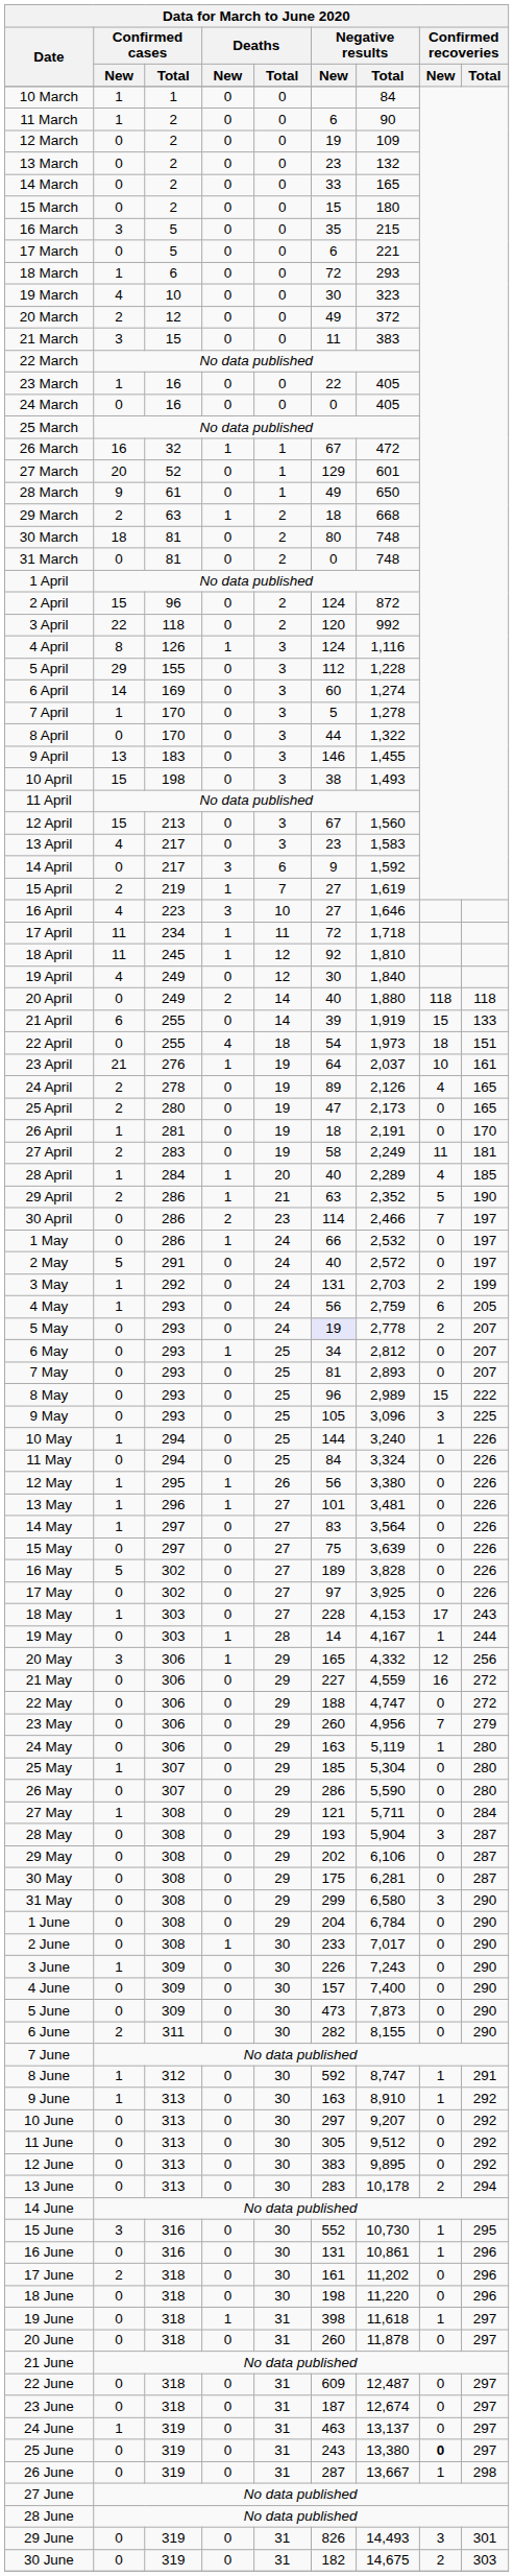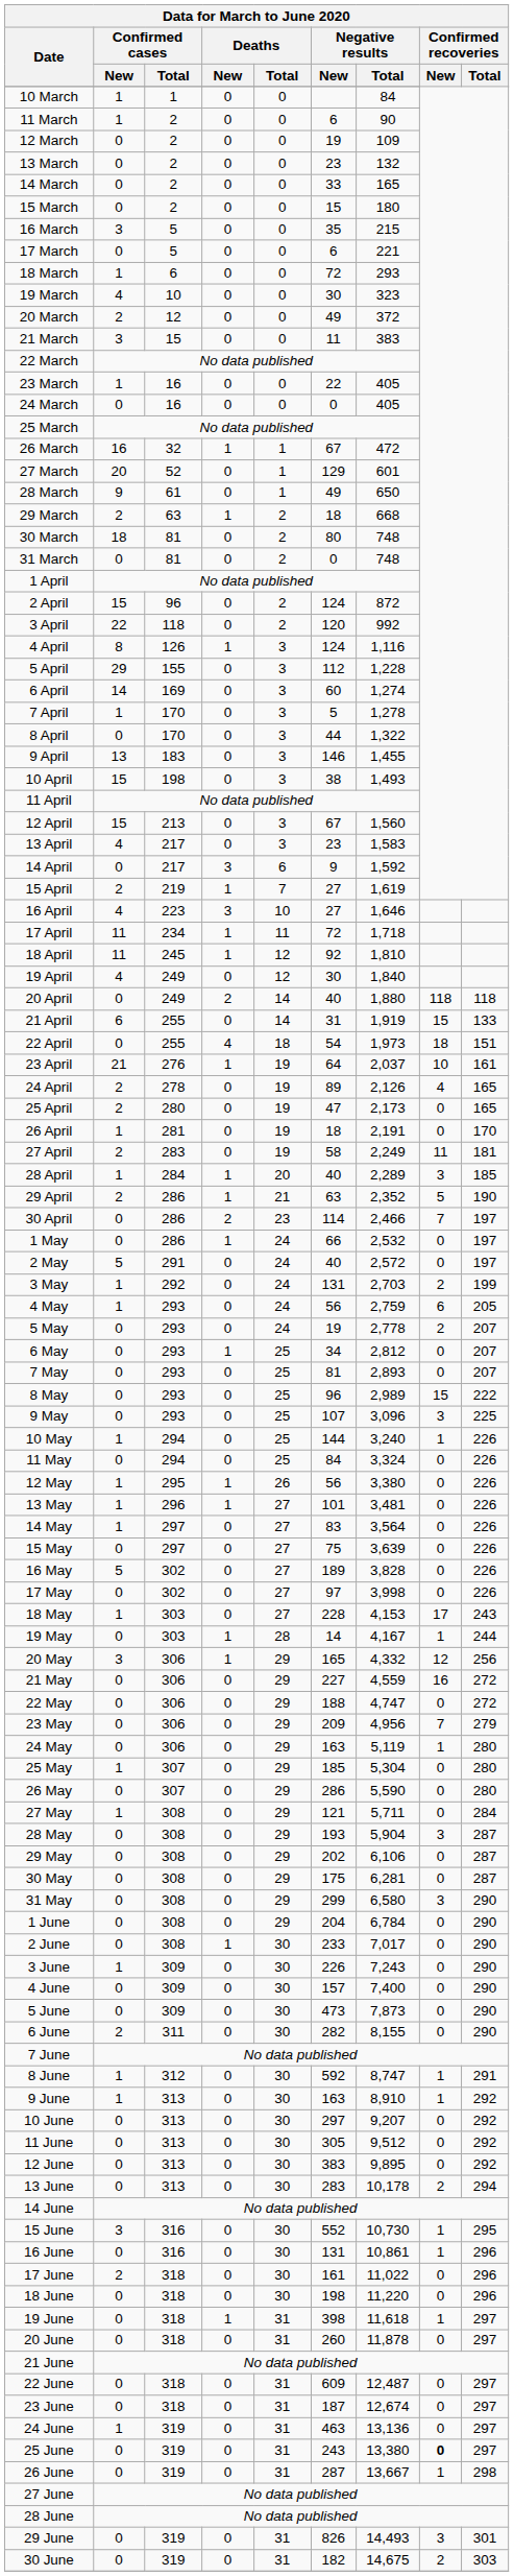 <table class="wikitable collapsible collapsed" style="text-align:center; font-size:86%">
 <tr>
 <th colspan="9">Data for March to June 2020</th>
 </tr>
 <tr>
 <th rowspan="2" width=80px>Date</th>
 <th colspan="2" width=100px>Confirmed cases</th>
 <th colspan="2" width=100px>Deaths</th>
 <th colspan="2" width=100px>Negative results</th>
 <th colspan="2" width=80px>Confirmed recoveries</th>
 </tr>
 <tr>
 <th>New</th>
 <th>Total</th>
 <th>New</th>
 <th>Total</th>
 <th>New</th>
 <th>Total</th>
 <th>New</th>
 <th>Total</th>
 </tr>
 <tr>
 </tr>
 <tr>
 <td>10 March</td>
 <td>1</td>
 <td>1</td>
 <td>0</td>
 <td>0</td>
 <td></td>
 <td>84</td>
 </tr>
 <tr>
 <td>11 March</td>
 <td>1</td>
 <td>2</td>
 <td>0</td>
 <td>0</td>
 <td>6</td>
 <td>90</td>
 </tr>
 <tr>
 <td>12 March</td>
 <td>0</td>
 <td>2</td>
 <td>0</td>
 <td>0</td>
 <td>19</td>
 <td>109</td>
 </tr>
 <tr>
 <td>13 March</td>
 <td>0</td>
 <td>2</td>
 <td>0</td>
 <td>0</td>
 <td>23</td>
 <td>132</td>
 </tr>
 <tr>
 <td>14 March</td>
 <td>0</td>
 <td>2</td>
 <td>0</td>
 <td>0</td>
 <td>33</td>
 <td>165</td>
 </tr>
 <tr>
 <td>15 March</td>
 <td>0</td>
 <td>2</td>
 <td>0</td>
 <td>0</td>
 <td>15</td>
 <td>180</td>
 </tr>
 <tr>
 <td>16 March</td>
 <td>3</td>
 <td>5</td>
 <td>0</td>
 <td>0</td>
 <td>35</td>
 <td>215</td>
 </tr>
 <tr>
 <td>17 March</td>
 <td>0</td>
 <td>5</td>
 <td>0</td>
 <td>0</td>
 <td>6</td>
 <td>221</td>
 </tr>
 <tr>
 <td>18 March</td>
 <td>1</td>
 <td>6</td>
 <td>0</td>
 <td>0</td>
 <td>72</td>
 <td>293</td>
 </tr>
 <tr>
 <td>19 March</td>
 <td>4</td>
 <td>10</td>
 <td>0</td>
 <td>0</td>
 <td>30</td>
 <td>323</td>
 </tr>
 <tr>
 <td>20 March</td>
 <td>2</td>
 <td>12</td>
 <td>0</td>
 <td>0</td>
 <td>49</td>
 <td>372</td>
 </tr>
 <tr>
 <td>21 March</td>
 <td>3</td>
 <td>15</td>
 <td>0</td>
 <td>0</td>
 <td>11</td>
 <td>383</td>
 </tr>
 <tr>
 <td>22 March</td>
 <td colspan="6"><em>No data published</em></td>
 </tr>
 <tr>
 <td>23 March</td>
 <td>1</td>
 <td>16</td>
 <td>0</td>
 <td>0</td>
 <td>22</td>
 <td>405</td>
 </tr>
 <tr>
 <td>24 March</td>
 <td>0</td>
 <td>16</td>
 <td>0</td>
 <td>0</td>
 <td>0</td>
 <td>405</td>
 </tr>
 <tr>
 <td>25 March</td>
 <td colspan="6"><em>No data published</em></td>
 </tr>
 <tr>
 <td>26 March</td>
 <td>16</td>
 <td>32</td>
 <td>1</td>
 <td>1</td>
 <td>67</td>
 <td>472</td>
 </tr>
 <tr>
 <td>27 March</td>
 <td>20</td>
 <td>52</td>
 <td>0</td>
 <td>1</td>
 <td>129</td>
 <td>601</td>
 </tr>
 <tr>
 <td>28 March</td>
 <td>9</td>
 <td>61</td>
 <td>0</td>
 <td>1</td>
 <td>49</td>
 <td>650</td>
 </tr>
 <tr>
 <td>29 March</td>
 <td>2</td>
 <td>63</td>
 <td>1</td>
 <td>2</td>
 <td>18</td>
 <td>668</td>
 </tr>
 <tr>
 <td>30 March</td>
 <td>18</td>
 <td>81</td>
 <td>0</td>
 <td>2</td>
 <td>80</td>
 <td>748</td>
 </tr>
 <tr>
 <td>31 March</td>
 <td>0</td>
 <td>81</td>
 <td>0</td>
 <td>2</td>
 <td>0</td>
 <td>748</td>
 </tr>
 <tr |->
 <td>1 April</td>
 <td colspan="6"><em>No data published</em></td>
 </tr>
 <tr>
 <td>2 April</td>
 <td>15</td>
 <td>96</td>
 <td>0</td>
 <td>2</td>
 <td>124</td>
 <td>872</td>
 </tr>
 <tr>
 <td>3 April</td>
 <td>22</td>
 <td>118</td>
 <td>0</td>
 <td>2</td>
 <td>120</td>
 <td>992</td>
 </tr>
 <tr>
 <td>4 April</td>
 <td>8</td>
 <td>126</td>
 <td>1</td>
 <td>3</td>
 <td>124</td>
 <td>1,116</td>
 </tr>
 <tr>
 <td>5 April</td>
 <td>29</td>
 <td>155</td>
 <td>0</td>
 <td>3</td>
 <td>112</td>
 <td>1,228</td>
 </tr>
 <tr>
 <td>6 April</td>
 <td>14</td>
 <td>169</td>
 <td>0</td>
 <td>3</td>
 <td>60</td>
 <td>1,274</td>
 </tr>
 <tr>
 <td>7 April</td>
 <td>1</td>
 <td>170</td>
 <td>0</td>
 <td>3</td>
 <td>5</td>
 <td>1,278</td>
 </tr>
 <tr>
 <td>8 April</td>
 <td>0</td>
 <td>170</td>
 <td>0</td>
 <td>3</td>
 <td>44</td>
 <td>1,322</td>
 </tr>
 <tr>
 <td>9 April</td>
 <td>13</td>
 <td>183</td>
 <td>0</td>
 <td>3</td>
 <td>146</td>
 <td>1,455</td>
 </tr>
 <tr>
 <td>10 April</td>
 <td>15</td>
 <td>198</td>
 <td>0</td>
 <td>3</td>
 <td>38</td>
 <td>1,493</td>
 </tr>
 <tr>
 <td>11 April</td>
 <td colspan="6"><em>No data published</em></td>
 </tr>
 <tr>
 <td>12 April</td>
 <td>15</td>
 <td>213</td>
 <td>0</td>
 <td>3</td>
 <td>67</td>
 <td>1,560</td>
 </tr>
 <tr>
 <td>13 April</td>
 <td>4</td>
 <td>217</td>
 <td>0</td>
 <td>3</td>
 <td>23</td>
 <td>1,583</td>
 </tr>
 <tr>
 <td>14 April</td>
 <td>0</td>
 <td>217</td>
 <td>3</td>
 <td>6</td>
 <td>9</td>
 <td>1,592</td>
 </tr>
 <tr>
 <td>15 April</td>
 <td>2</td>
 <td>219</td>
 <td>1</td>
 <td>7</td>
 <td>27</td>
 <td>1,619</td>
 </tr>
 <tr>
 <td>16 April</td>
 <td>4</td>
 <td>223</td>
 <td>3</td>
 <td>10</td>
 <td>27</td>
 <td>1,646</td>
 <td></td>
 <td></td>
 </tr>
 <tr>
 <td>17 April</td>
 <td>11</td>
 <td>234</td>
 <td>1</td>
 <td>11</td>
 <td>72</td>
 <td>1,718</td>
 <td></td>
 <td></td>
 </tr>
 <tr>
 <td>18 April</td>
 <td>11</td>
 <td>245</td>
 <td>1</td>
 <td>12</td>
 <td>92</td>
 <td>1,810</td>
 <td></td>
 <td></td>
 </tr>
 <tr>
 <td>19 April</td>
 <td>4</td>
 <td>249</td>
 <td>0</td>
 <td>12</td>
 <td>30</td>
 <td>1,840</td>
 <td></td>
 <td></td>
 </tr>
 <tr>
 <td>20 April</td>
 <td>0</td>
 <td>249</td>
 <td>2</td>
 <td>14</td>
 <td>40</td>
 <td>1,880</td>
 <td>118</td>
 <td>118</td>
 </tr>
 <tr>
 <td>21 April</td>
 <td>6</td>
 <td>255</td>
 <td>0</td>
 <td>14</td>
-<td>39</td>
+<td>31</td>
 <td>1,919</td>
 <td>15</td>
 <td>133</td>
 </tr>
 <tr>
 <td>22 April</td>
 <td>0</td>
 <td>255</td>
 <td>4</td>
 <td>18</td>
 <td>54</td>
 <td>1,973</td>
 <td>18</td>
 <td>151</td>
 </tr>
 <tr>
 <td>23 April</td>
 <td>21</td>
 <td>276</td>
 <td>1</td>
 <td>19</td>
 <td>64</td>
 <td>2,037</td>
 <td>10</td>
 <td>161</td>
 </tr>
 <tr>
 <td>24 April</td>
 <td>2</td>
 <td>278</td>
 <td>0</td>
 <td>19</td>
 <td>89</td>
 <td>2,126</td>
 <td>4</td>
 <td>165</td>
 </tr>
 <tr>
 <td>25 April</td>
 <td>2</td>
 <td>280</td>
 <td>0</td>
 <td>19</td>
 <td>47</td>
 <td>2,173</td>
 <td>0</td>
 <td>165</td>
 </tr>
 <tr>
 <td>26 April</td>
 <td>1</td>
 <td>281</td>
 <td>0</td>
 <td>19</td>
 <td>18</td>
 <td>2,191</td>
 <td>0</td>
 <td>170</td>
 </tr>
 <tr>
 <td>27 April</td>
 <td>2</td>
 <td>283</td>
 <td>0</td>
 <td>19</td>
 <td>58</td>
 <td>2,249</td>
 <td>11</td>
 <td>181</td>
 </tr>
 <tr>
 <td>28 April</td>
 <td>1</td>
 <td>284</td>
 <td>1</td>
 <td>20</td>
 <td>40</td>
 <td>2,289</td>
-<td>4</td>
+<td>3</td>
 <td>185</td>
 </tr>
 <tr>
 <td>29 April</td>
 <td>2</td>
 <td>286</td>
 <td>1</td>
 <td>21</td>
 <td>63</td>
 <td>2,352</td>
 <td>5</td>
 <td>190</td>
 </tr>
 <tr>
 <td>30 April</td>
 <td>0</td>
 <td>286</td>
 <td>2</td>
 <td>23</td>
 <td>114</td>
 <td>2,466</td>
 <td>7</td>
 <td>197</td>
 </tr>
 <tr>
 <td>1 May</td>
 <td>0</td>
 <td>286</td>
 <td>1</td>
 <td>24</td>
 <td>66</td>
 <td>2,532</td>
 <td>0</td>
 <td>197</td>
 </tr>
 <tr>
 <td>2 May</td>
 <td>5</td>
 <td>291</td>
 <td>0</td>
 <td>24</td>
 <td>40</td>
 <td>2,572</td>
 <td>0</td>
 <td>197</td>
 </tr>
 <tr>
 <td>3 May</td>
 <td>1</td>
 <td>292</td>
 <td>0</td>
 <td>24</td>
 <td>131</td>
 <td>2,703</td>
 <td>2</td>
 <td>199</td>
 </tr>
 <tr>
 <td>4 May</td>
 <td>1</td>
 <td>293</td>
 <td>0</td>
 <td>24</td>
 <td>56</td>
 <td>2,759</td>
 <td>6</td>
 <td>205</td>
 </tr>
 <tr>
 <td>5 May</td>
 <td>0</td>
 <td>293</td>
 <td>0</td>
 <td>24</td>
-<td style="background: lavender;">19</td>
+<td>19</td>
 <td>2,778</td>
 <td>2</td>
 <td>207</td>
 </tr>
 <tr>
 <td>6 May</td>
 <td>0</td>
 <td>293</td>
 <td>1</td>
 <td>25</td>
 <td>34</td>
 <td>2,812</td>
 <td>0</td>
 <td>207</td>
 </tr>
 <tr>
 <td>7 May</td>
 <td>0</td>
 <td>293</td>
 <td>0</td>
 <td>25</td>
 <td>81</td>
 <td>2,893</td>
 <td>0</td>
 <td>207</td>
 </tr>
 <tr>
 <td>8 May</td>
 <td>0</td>
 <td>293</td>
 <td>0</td>
 <td>25</td>
 <td>96</td>
 <td>2,989</td>
 <td>15</td>
 <td>222</td>
 </tr>
 <tr>
 <td>9 May</td>
 <td>0</td>
 <td>293</td>
 <td>0</td>
 <td>25</td>
-<td>105</td>
+<td>107</td>
 <td>3,096</td>
 <td>3</td>
 <td>225</td>
 </tr>
 <tr>
 <td>10 May</td>
 <td>1</td>
 <td>294</td>
 <td>0</td>
 <td>25</td>
 <td>144</td>
 <td>3,240</td>
 <td>1</td>
 <td>226</td>
 </tr>
 <tr>
 <td>11 May</td>
 <td>0</td>
 <td>294</td>
 <td>0</td>
 <td>25</td>
 <td>84</td>
 <td>3,324</td>
 <td>0</td>
 <td>226</td>
 </tr>
 <tr>
 <td>12 May</td>
 <td>1</td>
 <td>295</td>
 <td>1</td>
 <td>26</td>
 <td>56</td>
 <td>3,380</td>
 <td>0</td>
 <td>226</td>
 </tr>
 <tr>
 <td>13 May</td>
 <td>1</td>
 <td>296</td>
 <td>1</td>
 <td>27</td>
 <td>101</td>
 <td>3,481</td>
 <td>0</td>
 <td>226</td>
 </tr>
 <tr>
 <td>14 May</td>
 <td>1</td>
 <td>297</td>
 <td>0</td>
 <td>27</td>
 <td>83</td>
 <td>3,564</td>
 <td>0</td>
 <td>226</td>
 </tr>
 <tr>
 <td>15 May</td>
 <td>0</td>
 <td>297</td>
 <td>0</td>
 <td>27</td>
 <td>75</td>
 <td>3,639</td>
 <td>0</td>
 <td>226</td>
 </tr>
 <tr>
 <td>16 May</td>
 <td>5</td>
 <td>302</td>
 <td>0</td>
 <td>27</td>
 <td>189</td>
 <td>3,828</td>
 <td>0</td>
 <td>226</td>
 </tr>
 <tr>
 <td>17 May</td>
 <td>0</td>
 <td>302</td>
 <td>0</td>
 <td>27</td>
 <td>97</td>
-<td>3,925</td>
+<td>3,998</td>
 <td>0</td>
 <td>226</td>
 </tr>
 <tr>
 <td>18 May</td>
 <td>1</td>
 <td>303</td>
 <td>0</td>
 <td>27</td>
 <td>228</td>
 <td>4,153</td>
 <td>17</td>
 <td>243</td>
 </tr>
 <tr>
 <td>19 May</td>
 <td>0</td>
 <td>303</td>
 <td>1</td>
 <td>28</td>
 <td>14</td>
 <td>4,167</td>
 <td>1</td>
 <td>244</td>
 </tr>
 <tr>
 <td>20 May</td>
 <td>3</td>
 <td>306</td>
 <td>1</td>
 <td>29</td>
 <td>165</td>
 <td>4,332</td>
 <td>12</td>
 <td>256</td>
 </tr>
 <tr>
 <td>21 May</td>
 <td>0</td>
 <td>306</td>
 <td>0</td>
 <td>29</td>
 <td>227</td>
 <td>4,559</td>
 <td>16</td>
 <td>272</td>
 </tr>
 <tr>
 <td>22 May</td>
 <td>0</td>
 <td>306</td>
 <td>0</td>
 <td>29</td>
 <td>188</td>
 <td>4,747</td>
 <td>0</td>
 <td>272</td>
 </tr>
 <tr>
 <td>23 May</td>
 <td>0</td>
 <td>306</td>
 <td>0</td>
 <td>29</td>
-<td>260</td>
+<td>209</td>
 <td>4,956</td>
 <td>7</td>
 <td>279</td>
 </tr>
 <tr>
 <td>24 May</td>
 <td>0</td>
 <td>306</td>
 <td>0</td>
 <td>29</td>
 <td>163</td>
 <td>5,119</td>
 <td>1</td>
 <td>280</td>
 </tr>
 <tr>
 <td>25 May</td>
 <td>1</td>
 <td>307</td>
 <td>0</td>
 <td>29</td>
 <td>185</td>
 <td>5,304</td>
 <td>0</td>
 <td>280</td>
 </tr>
 <tr>
 <td>26 May</td>
 <td>0</td>
 <td>307</td>
 <td>0</td>
 <td>29</td>
 <td>286</td>
 <td>5,590</td>
 <td>0</td>
 <td>280</td>
 </tr>
 <tr>
 <td>27 May</td>
 <td>1</td>
 <td>308</td>
 <td>0</td>
 <td>29</td>
 <td>121</td>
 <td>5,711</td>
 <td>0</td>
 <td>284</td>
 </tr>
 <tr>
 <td>28 May</td>
 <td>0</td>
 <td>308</td>
 <td>0</td>
 <td>29</td>
 <td>193</td>
 <td>5,904</td>
 <td>3</td>
 <td>287</td>
 </tr>
 <tr>
 <td>29 May</td>
 <td>0</td>
 <td>308</td>
 <td>0</td>
 <td>29</td>
 <td>202</td>
 <td>6,106</td>
 <td>0</td>
 <td>287</td>
 </tr>
 <tr>
 <td>30 May</td>
 <td>0</td>
 <td>308</td>
 <td>0</td>
 <td>29</td>
 <td>175</td>
 <td>6,281</td>
 <td>0</td>
 <td>287</td>
 </tr>
 <tr>
 <td>31 May</td>
 <td>0</td>
 <td>308</td>
 <td>0</td>
 <td>29</td>
 <td>299</td>
 <td>6,580</td>
 <td>3</td>
 <td>290</td>
 </tr>
 <tr>
 <td>1 June</td>
 <td>0</td>
 <td>308</td>
 <td>0</td>
 <td>29</td>
 <td>204</td>
 <td>6,784</td>
 <td>0</td>
 <td>290</td>
 </tr>
 <tr>
 <td>2 June</td>
 <td>0</td>
 <td>308</td>
 <td>1</td>
 <td>30</td>
 <td>233</td>
 <td>7,017</td>
 <td>0</td>
 <td>290</td>
 </tr>
 <tr>
 <td>3 June</td>
 <td>1</td>
 <td>309</td>
 <td>0</td>
 <td>30</td>
 <td>226</td>
 <td>7,243</td>
 <td>0</td>
 <td>290</td>
 </tr>
 <tr>
 <td>4 June</td>
 <td>0</td>
 <td>309</td>
 <td>0</td>
 <td>30</td>
 <td>157</td>
 <td>7,400</td>
 <td>0</td>
 <td>290</td>
 </tr>
 <tr>
 <td>5 June</td>
 <td>0</td>
 <td>309</td>
 <td>0</td>
 <td>30</td>
 <td>473</td>
 <td>7,873</td>
 <td>0</td>
 <td>290</td>
 </tr>
 <tr>
 <td>6 June</td>
 <td>2</td>
 <td>311</td>
 <td>0</td>
 <td>30</td>
 <td>282</td>
 <td>8,155</td>
 <td>0</td>
 <td>290</td>
 </tr>
 <tr>
 <td>7 June</td>
 <td colspan="8"><em>No data published</em></td>
 </tr>
 <tr>
 <td>8 June</td>
 <td>1</td>
 <td>312</td>
 <td>0</td>
 <td>30</td>
 <td>592</td>
 <td>8,747</td>
 <td>1</td>
 <td>291</td>
 </tr>
 <tr>
 <td>9 June</td>
 <td>1</td>
 <td>313</td>
 <td>0</td>
 <td>30</td>
 <td>163</td>
 <td>8,910</td>
 <td>1</td>
 <td>292</td>
 </tr>
 <tr>
 <td>10 June</td>
 <td>0</td>
 <td>313</td>
 <td>0</td>
 <td>30</td>
 <td>297</td>
 <td>9,207</td>
 <td>0</td>
 <td>292</td>
 </tr>
 <tr>
 <td>11 June</td>
 <td>0</td>
 <td>313</td>
 <td>0</td>
 <td>30</td>
 <td>305</td>
 <td>9,512</td>
 <td>0</td>
 <td>292</td>
 </tr>
 <tr>
 <td>12 June</td>
 <td>0</td>
 <td>313</td>
 <td>0</td>
 <td>30</td>
 <td>383</td>
 <td>9,895</td>
 <td>0</td>
 <td>292</td>
 </tr>
 <tr>
 <td>13 June</td>
 <td>0</td>
 <td>313</td>
 <td>0</td>
 <td>30</td>
 <td>283</td>
 <td>10,178</td>
 <td>2</td>
 <td>294</td>
 </tr>
 <tr>
 <td>14 June</td>
 <td colspan="8"><em>No data published</em></td>
 </tr>
 <tr>
 <td>15 June</td>
 <td>3</td>
 <td>316</td>
 <td>0</td>
 <td>30</td>
 <td>552</td>
 <td>10,730</td>
 <td>1</td>
 <td>295</td>
 </tr>
 <tr>
 <td>16 June</td>
 <td>0</td>
 <td>316</td>
 <td>0</td>
 <td>30</td>
 <td>131</td>
 <td>10,861</td>
 <td>1</td>
 <td>296</td>
 </tr>
 <tr>
 <td>17 June</td>
 <td>2</td>
 <td>318</td>
 <td>0</td>
 <td>30</td>
 <td>161</td>
-<td>11,202</td>
+<td>11,022</td>
 <td>0</td>
 <td>296</td>
 </tr>
 <tr>
 <td>18 June</td>
 <td>0</td>
 <td>318</td>
 <td>0</td>
 <td>30</td>
 <td>198</td>
 <td>11,220</td>
 <td>0</td>
 <td>296</td>
 </tr>
 <tr>
 <td>19 June</td>
 <td>0</td>
 <td>318</td>
 <td>1</td>
 <td>31</td>
 <td>398</td>
 <td>11,618</td>
 <td>1</td>
 <td>297</td>
 </tr>
 <tr>
 <td>20 June</td>
 <td>0</td>
 <td>318</td>
 <td>0</td>
 <td>31</td>
 <td>260</td>
 <td>11,878</td>
 <td>0</td>
 <td>297</td>
 </tr>
 <tr>
 <td>21 June</td>
 <td colspan="8"><em>No data published</em></td>
 </tr>
 <tr>
 <td>22 June</td>
 <td>0</td>
 <td>318</td>
 <td>0</td>
 <td>31</td>
 <td>609</td>
 <td>12,487</td>
 <td>0</td>
 <td>297</td>
 </tr>
 <tr>
 <td>23 June</td>
 <td>0</td>
 <td>318</td>
 <td>0</td>
 <td>31</td>
 <td>187</td>
 <td>12,674</td>
 <td>0</td>
 <td>297</td>
 </tr>
 <tr>
 <td>24 June</td>
 <td>1</td>
 <td>319</td>
 <td>0</td>
 <td>31</td>
 <td>463</td>
-<td>13,137</td>
+<td>13,136</td>
 <td>0</td>
 <td>297</td>
 </tr>
 <tr>
 <td>25 June</td>
 <td>0</td>
 <td>319</td>
 <td>0</td>
 <td>31</td>
 <td>243</td>
 <td>13,380</td>
 <td><strong>0</strong></td>
 <td>297</td>
 </tr>
 <tr>
 <td>26 June</td>
 <td>0</td>
 <td>319</td>
 <td>0</td>
 <td>31</td>
 <td>287</td>
 <td>13,667</td>
 <td>1</td>
 <td>298</td>
 </tr>
 <tr>
 <td>27 June</td>
 <td colspan="8"><em>No data published</em></td>
 </tr>
 <tr>
 <td>28 June</td>
 <td colspan="8"><em>No data published</em></td>
 </tr>
 <tr>
 <td>29 June</td>
 <td>0</td>
 <td>319</td>
 <td>0</td>
 <td>31</td>
 <td>826</td>
 <td>14,493</td>
 <td>3</td>
 <td>301</td>
 </tr>
 <tr>
 <td>30 June</td>
 <td>0</td>
 <td>319</td>
 <td>0</td>
 <td>31</td>
 <td>182</td>
 <td>14,675</td>
 <td>2</td>
 <td>303</td>
 </tr>
 <tr>
 </tr>
 </table>
